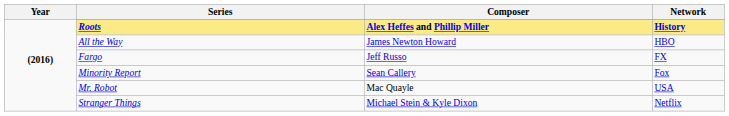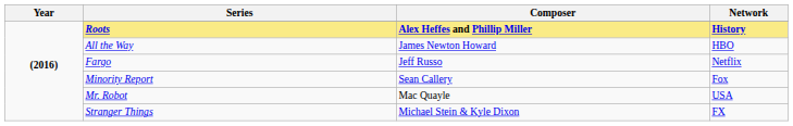 <table class="wikitable" width="95%">
 <tr>
 <th width="10%">Year</th>
 <th width="40%">Series</th>
 <th width="40%">Composer</th>
 <th width="15%">Network</th>
 </tr>
 <tr>
 <td rowspan=7 style="text-align:center"><strong>(2016)</strong><br> <br></td>
 </tr>
 <tr style="background:#FAEB86">
 <td><strong><em><a href='#'>Roots</a></em></strong></td>
 <td><strong><a href='#'>Alex Heffes</a> and <a href='#'>Phillip Miller</a></strong></td>
 <td><strong><a href='#'>History</a></strong></td>
 </tr>
 <tr>
 <td><em><a href='#'>All the Way</a></em></td>
 <td><a href='#'>James Newton Howard</a></td>
 <td><a href='#'>HBO</a></td>
 </tr>
 <tr>
 <td><em><a href='#'>Fargo</a></em></td>
 <td><a href='#'>Jeff Russo</a></td>
-<td><a href='#'>FX</a></td>
+<td><a href='#'>Netflix</a></td>
 </tr>
 <tr>
 <td><em><a href='#'>Minority Report</a></em></td>
 <td><a href='#'>Sean Callery</a></td>
 <td><a href='#'>Fox</a></td>
 </tr>
 <tr>
 <td><em><a href='#'>Mr. Robot</a></em></td>
 <td>Mac Quayle</td>
 <td><a href='#'>USA</a></td>
 </tr>
 <tr>
 <td><em><a href='#'>Stranger Things</a></em></td>
 <td><a href='#'>Michael Stein & Kyle Dixon</a></td>
-<td><a href='#'>Netflix</a></td>
+<td><a href='#'>FX</a></td>
 </tr>
 </table>
